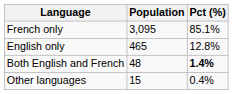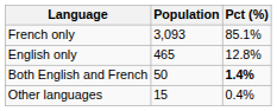 <table class="wikitable">
 <tr>
 <th>Language</th>
 <th>Population</th>
 <th>Pct (%)</th>
 </tr>
 <tr>
 <td>French only</td>
-<td>3,095</td>
+<td>3,093</td>
 <td>85.1%</td>
 </tr>
 <tr>
 <td>English only</td>
 <td>465</td>
 <td>12.8%</td>
 </tr>
 <tr>
 <td>Both English and French</td>
-<td>48</td>
+<td>50</td>
 <td><strong>1.4%</strong></td>
 </tr>
 <tr>
 <td>Other languages</td>
 <td>15</td>
 <td>0.4%</td>
 </tr>
 </table>
